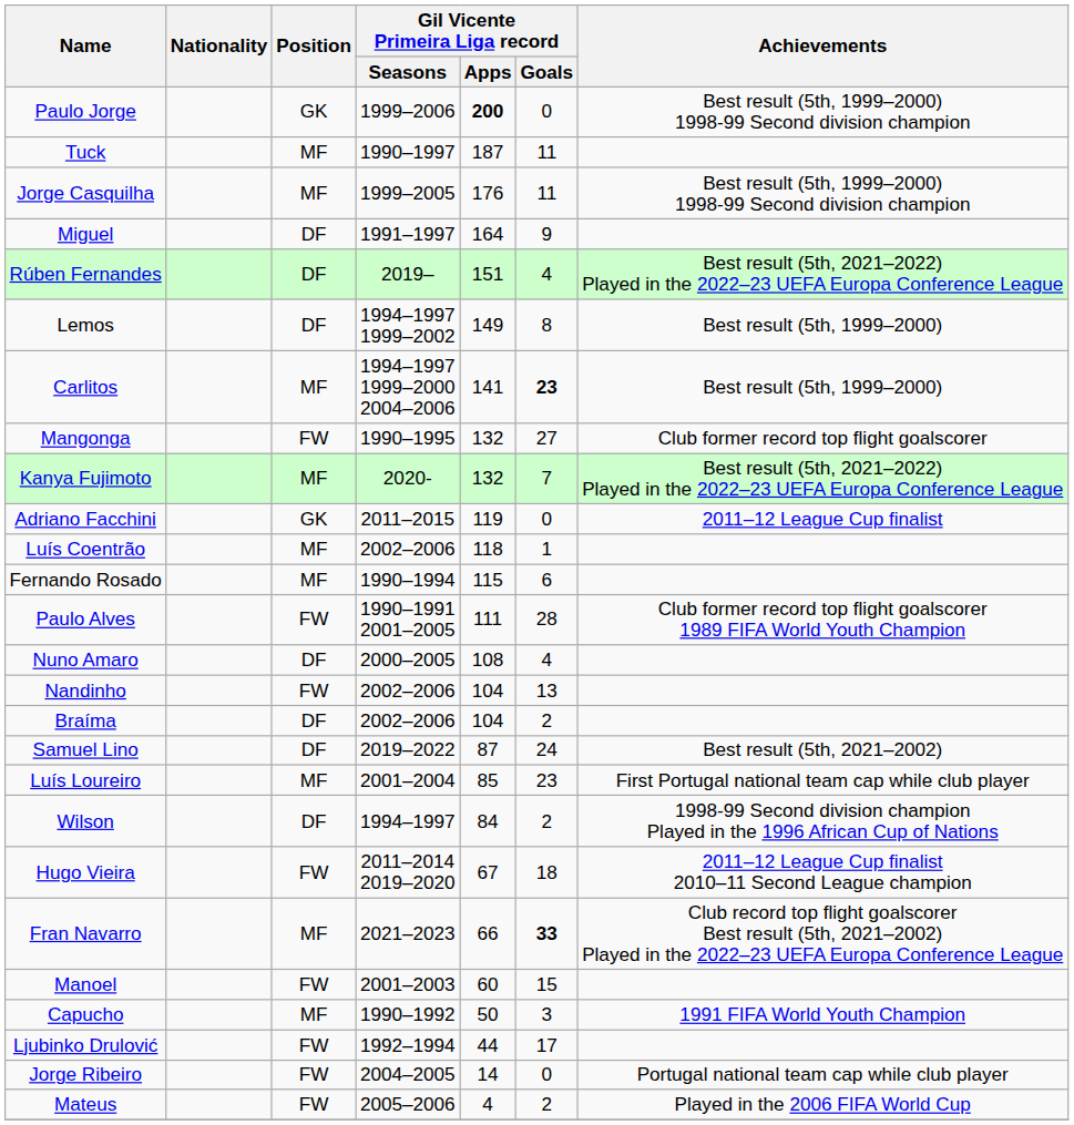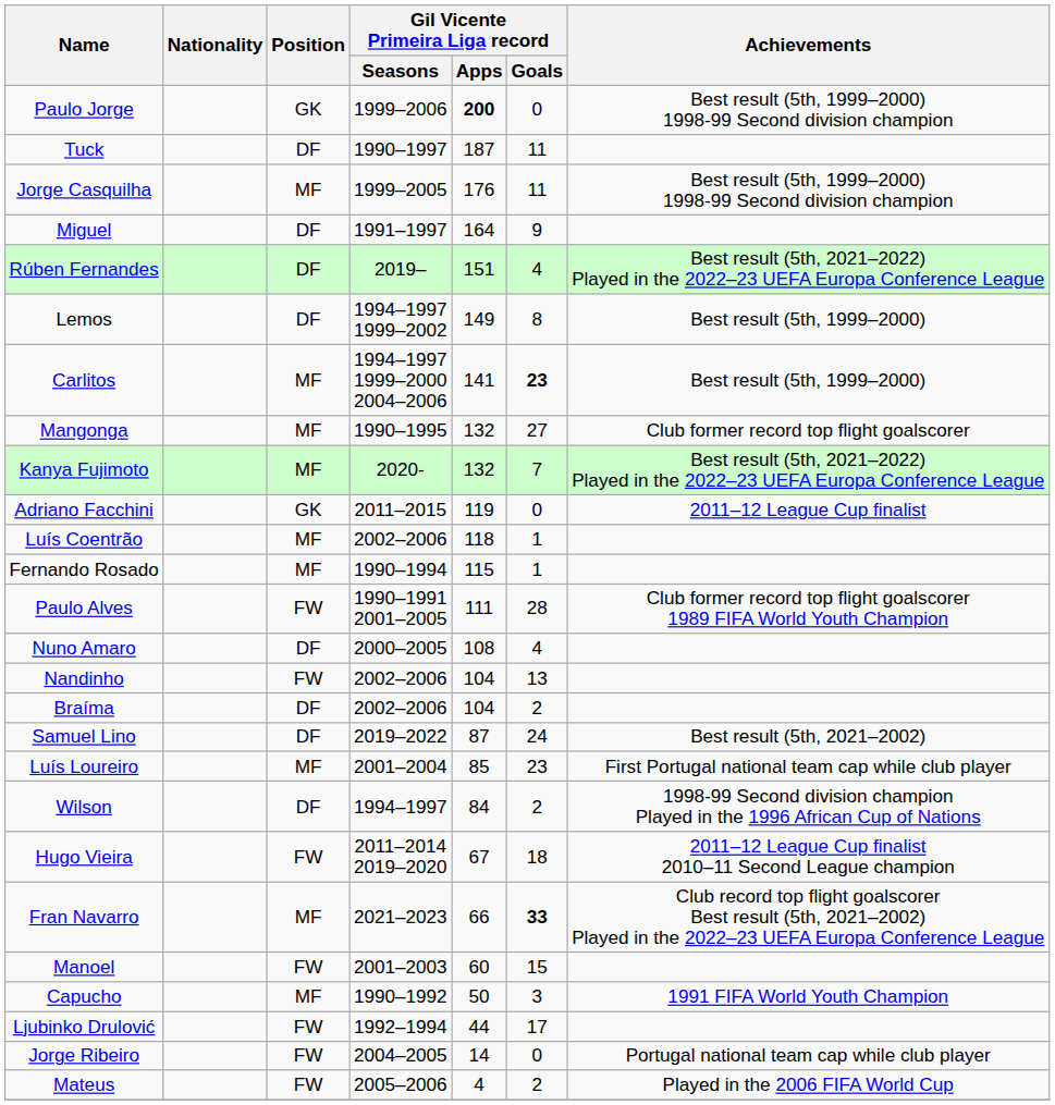 <table class="wikitable plainrowheaders sortable" style="text-align: center;font-size:90%;">
 <tr>
 <th scope="col" rowspan="2">Name</th>
 <th scope="col" rowspan="2">Nationality</th>
 <th scope="col" rowspan="2">Position</th>
 <th scope="col" colspan="3">Gil Vicente<br><a href='#'>Primeira Liga</a> record</th>
 <th scope="col" rowspan="2">Achievements</th>
 </tr>
 <tr>
 <th>Seasons</th>
 <th>Apps</th>
 <th>Goals</th>
 </tr>
 <tr>
 <td><a href='#'>Paulo Jorge</a></td>
 <td></td>
 <td>GK</td>
 <td>1999–2006</td>
 <td><strong>200</strong></td>
 <td>0</td>
 <td>Best result (5th, 1999–2000)<br>1998-99 Second division champion</td>
 </tr>
 <tr>
 <td><a href='#'>Tuck</a></td>
 <td></td>
-<td>MF</td>
+<td>DF</td>
 <td>1990–1997</td>
 <td>187</td>
 <td>11</td>
 <td></td>
 </tr>
 <tr>
 <td><a href='#'>Jorge Casquilha</a></td>
 <td></td>
 <td>MF</td>
 <td>1999–2005</td>
 <td>176</td>
 <td>11</td>
 <td>Best result (5th, 1999–2000)<br>1998-99 Second division champion</td>
 </tr>
 <tr>
 <td><a href='#'>Miguel</a></td>
 <td></td>
 <td>DF</td>
 <td>1991–1997</td>
 <td>164</td>
 <td>9</td>
 <td></td>
 </tr>
 <tr bgcolor="#CCFFCC">
 <td><a href='#'>Rúben Fernandes</a></td>
 <td></td>
 <td>DF</td>
 <td>2019–</td>
 <td>151</td>
 <td>4</td>
 <td>Best result (5th, 2021–2022)<br>Played in the <a href='#'>2022–23 UEFA Europa Conference League</a></td>
 </tr>
 <tr>
 <td>Lemos</td>
 <td></td>
 <td>DF</td>
 <td>1994–1997<br>1999–2002</td>
 <td>149</td>
 <td>8</td>
 <td>Best result (5th, 1999–2000)</td>
 </tr>
 <tr>
 <td><a href='#'>Carlitos</a></td>
 <td></td>
 <td>MF</td>
 <td>1994–1997<br>1999–2000<br>2004–2006</td>
 <td>141</td>
 <td><strong>23</strong></td>
 <td>Best result (5th, 1999–2000)</td>
 </tr>
 <tr>
 <td><a href='#'>Mangonga</a></td>
 <td></td>
-<td>FW</td>
+<td>MF</td>
 <td>1990–1995</td>
 <td>132</td>
 <td>27</td>
 <td>Club former record top flight goalscorer</td>
 </tr>
 <tr bgcolor="#CCFFCC">
 <td><a href='#'>Kanya Fujimoto</a></td>
 <td></td>
 <td>MF</td>
 <td>2020-</td>
 <td>132</td>
 <td>7</td>
 <td>Best result (5th, 2021–2022)<br>Played in the <a href='#'>2022–23 UEFA Europa Conference League</a></td>
 </tr>
 <tr>
 <td><a href='#'>Adriano Facchini</a></td>
 <td></td>
 <td>GK</td>
 <td>2011–2015</td>
 <td>119</td>
 <td>0</td>
 <td><a href='#'>2011–12 League Cup finalist</a></td>
 </tr>
 <tr>
 <td><a href='#'>Luís Coentrão</a></td>
 <td></td>
 <td>MF</td>
 <td>2002–2006</td>
 <td>118</td>
 <td>1</td>
 <td></td>
 </tr>
 <tr>
 <td>Fernando Rosado</td>
 <td></td>
 <td>MF</td>
 <td>1990–1994</td>
 <td>115</td>
-<td>6</td>
+<td>1</td>
 <td></td>
 </tr>
 <tr>
 <td><a href='#'>Paulo Alves</a></td>
 <td></td>
 <td>FW</td>
 <td>1990–1991<br>2001–2005</td>
 <td>111</td>
 <td>28</td>
 <td>Club former record top flight goalscorer<br><a href='#'>1989 FIFA World Youth Champion</a></td>
 </tr>
 <tr>
 <td><a href='#'>Nuno Amaro</a></td>
 <td></td>
 <td>DF</td>
 <td>2000–2005</td>
 <td>108</td>
 <td>4</td>
 <td></td>
 </tr>
 <tr>
 <td><a href='#'>Nandinho</a></td>
 <td></td>
 <td>FW</td>
 <td>2002–2006</td>
 <td>104</td>
 <td>13</td>
 <td></td>
 </tr>
 <tr>
 <td><a href='#'>Braíma</a></td>
 <td></td>
 <td>DF</td>
 <td>2002–2006</td>
 <td>104</td>
 <td>2</td>
 <td></td>
 </tr>
 <tr>
 <td><a href='#'>Samuel Lino</a></td>
 <td></td>
 <td>DF</td>
 <td>2019–2022</td>
 <td>87</td>
 <td>24</td>
 <td>Best result (5th, 2021–2002)</td>
 </tr>
 <tr>
 <td><a href='#'>Luís Loureiro</a></td>
 <td></td>
 <td>MF</td>
 <td>2001–2004</td>
 <td>85</td>
 <td>23</td>
 <td>First Portugal national team cap while club player</td>
 </tr>
 <tr>
 <td><a href='#'>Wilson</a></td>
 <td> </td>
 <td>DF</td>
 <td>1994–1997</td>
 <td>84</td>
 <td>2</td>
 <td>1998-99 Second division champion<br>Played in the <a href='#'>1996 African Cup of Nations</a></td>
 </tr>
 <tr>
 <td><a href='#'>Hugo Vieira</a></td>
 <td></td>
 <td>FW</td>
 <td>2011–2014<br>2019–2020</td>
 <td>67</td>
 <td>18</td>
 <td><a href='#'>2011–12 League Cup finalist</a><br>2010–11 Second League champion</td>
 </tr>
 <tr>
 <td><a href='#'>Fran Navarro</a></td>
 <td></td>
 <td>MF</td>
 <td>2021–2023</td>
 <td>66</td>
 <td><strong>33</strong></td>
 <td>Club record top flight goalscorer<br>Best result (5th, 2021–2002)<br>Played in the <a href='#'>2022–23 UEFA Europa Conference League</a></td>
 </tr>
 <tr>
 <td><a href='#'>Manoel</a></td>
 <td></td>
 <td>FW</td>
 <td>2001–2003</td>
 <td>60</td>
 <td>15</td>
 <td></td>
 </tr>
 <tr>
 <td><a href='#'>Capucho</a></td>
 <td></td>
 <td>MF</td>
 <td>1990–1992</td>
 <td>50</td>
 <td>3</td>
 <td><a href='#'>1991 FIFA World Youth Champion</a></td>
 </tr>
 <tr>
 <td><a href='#'>Ljubinko Drulović</a></td>
 <td></td>
 <td>FW</td>
 <td>1992–1994</td>
 <td>44</td>
 <td>17</td>
 <td></td>
 </tr>
 <tr>
 <td><a href='#'>Jorge Ribeiro</a></td>
 <td></td>
 <td>FW</td>
 <td>2004–2005</td>
 <td>14</td>
 <td>0</td>
 <td>Portugal national team cap while club player</td>
 </tr>
 <tr>
 <td><a href='#'>Mateus</a></td>
 <td></td>
 <td>FW</td>
 <td>2005–2006</td>
 <td>4</td>
 <td>2</td>
 <td>Played in the <a href='#'>2006 FIFA World Cup</a></td>
 </tr>
 <tr>
 </tr>
 </table>
